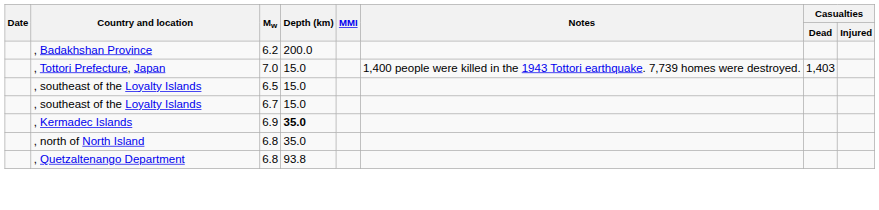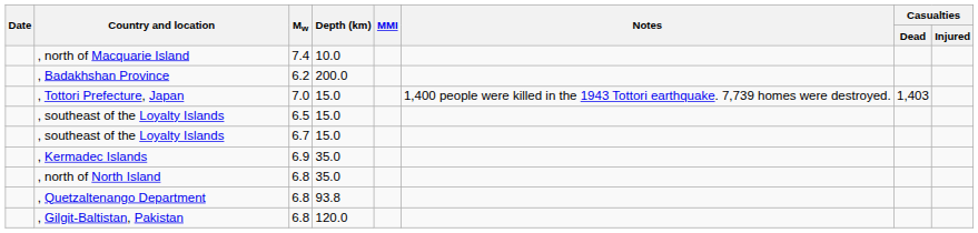 <table class="wikitable sortable sort-under" style="border:1px black; margin-left:1em;">
 <tr>
 <th rowspan="2"><small>Date</small></th>
 <th rowspan="2" style="width: 310px"><small>Country and location</small></th>
 <th rowspan="2"><small>M<sub>w</sub></small></th>
 <th rowspan="2"><small>Depth (km)</small></th>
 <th rowspan="2"><small><a href='#'>MMI</a></small></th>
 <th rowspan="2" class="unsortable"><small>Notes</small></th>
 <th colspan="2"><small>Casualties</small></th>
 </tr>
 <tr>
 <th><small>Dead</small></th>
 <th><small>Injured</small></th>
+</tr>
+<tr>
+<td></td>
+<td>, north of <a href='#'>Macquarie Island</a></td>
+<td>7.4</td>
+<td>10.0</td>
+<td></td>
+<td></td>
+<td></td>
+<td></td>
 </tr>
 <tr>
 <td></td>
 <td>, <a href='#'>Badakhshan Province</a></td>
 <td>6.2</td>
 <td>200.0</td>
 <td></td>
 <td></td>
 <td></td>
 <td></td>
 </tr>
 <tr>
 <td></td>
 <td>, <a href='#'>Tottori Prefecture</a>, <a href='#'>Japan</a></td>
 <td>7.0</td>
 <td>15.0</td>
 <td></td>
 <td>1,400 people were killed in the <a href='#'>1943 Tottori earthquake</a>. 7,739 homes were destroyed.</td>
 <td>1,403</td>
 <td></td>
 </tr>
 <tr>
 <td></td>
 <td>, southeast of the <a href='#'>Loyalty Islands</a></td>
 <td>6.5</td>
 <td>15.0</td>
 <td></td>
 <td></td>
 <td></td>
 <td></td>
 </tr>
 <tr>
 <td></td>
 <td>, southeast of the <a href='#'>Loyalty Islands</a></td>
 <td>6.7</td>
 <td>15.0</td>
 <td></td>
 <td></td>
 <td></td>
 <td></td>
 </tr>
 <tr>
 <td></td>
 <td>, <a href='#'>Kermadec Islands</a></td>
 <td>6.9</td>
-<td><strong>35.0</strong></td>
+<td>35.0</td>
 <td></td>
 <td></td>
 <td></td>
 <td></td>
 </tr>
 <tr>
 <td></td>
 <td>, north of <a href='#'>North Island</a></td>
 <td>6.8</td>
 <td>35.0</td>
 <td></td>
 <td></td>
 <td></td>
 <td></td>
 </tr>
 <tr>
 <td></td>
 <td>, <a href='#'>Quetzaltenango Department</a></td>
 <td>6.8</td>
 <td>93.8</td>
 <td></td>
 <td></td>
 <td></td>
 <td></td>
 </tr>
+<tr>
+<td></td>
+<td>, <a href='#'>Gilgit-Baltistan</a>, <a href='#'>Pakistan</a></td>
+<td>6.8</td>
+<td>120.0</td>
+<td></td>
+<td></td>
+<td></td>
+<td></td>
+</tr>
 </table>
